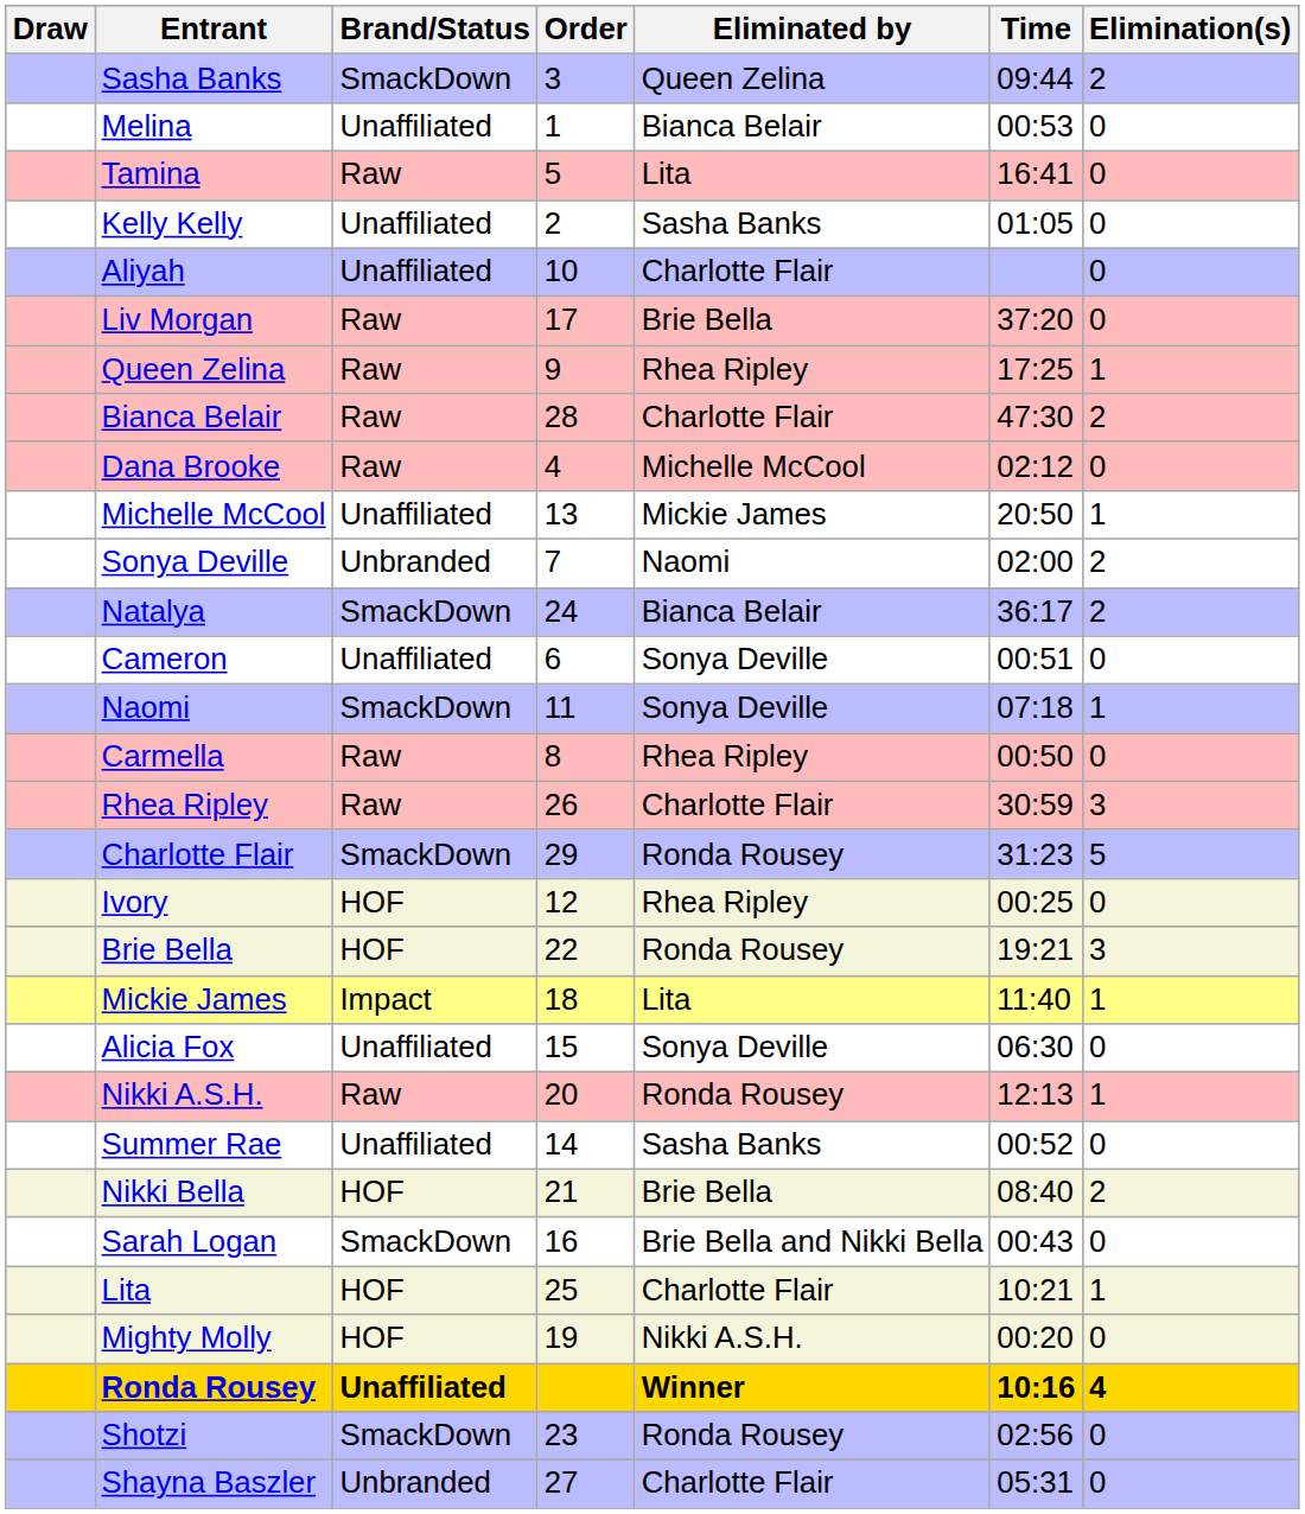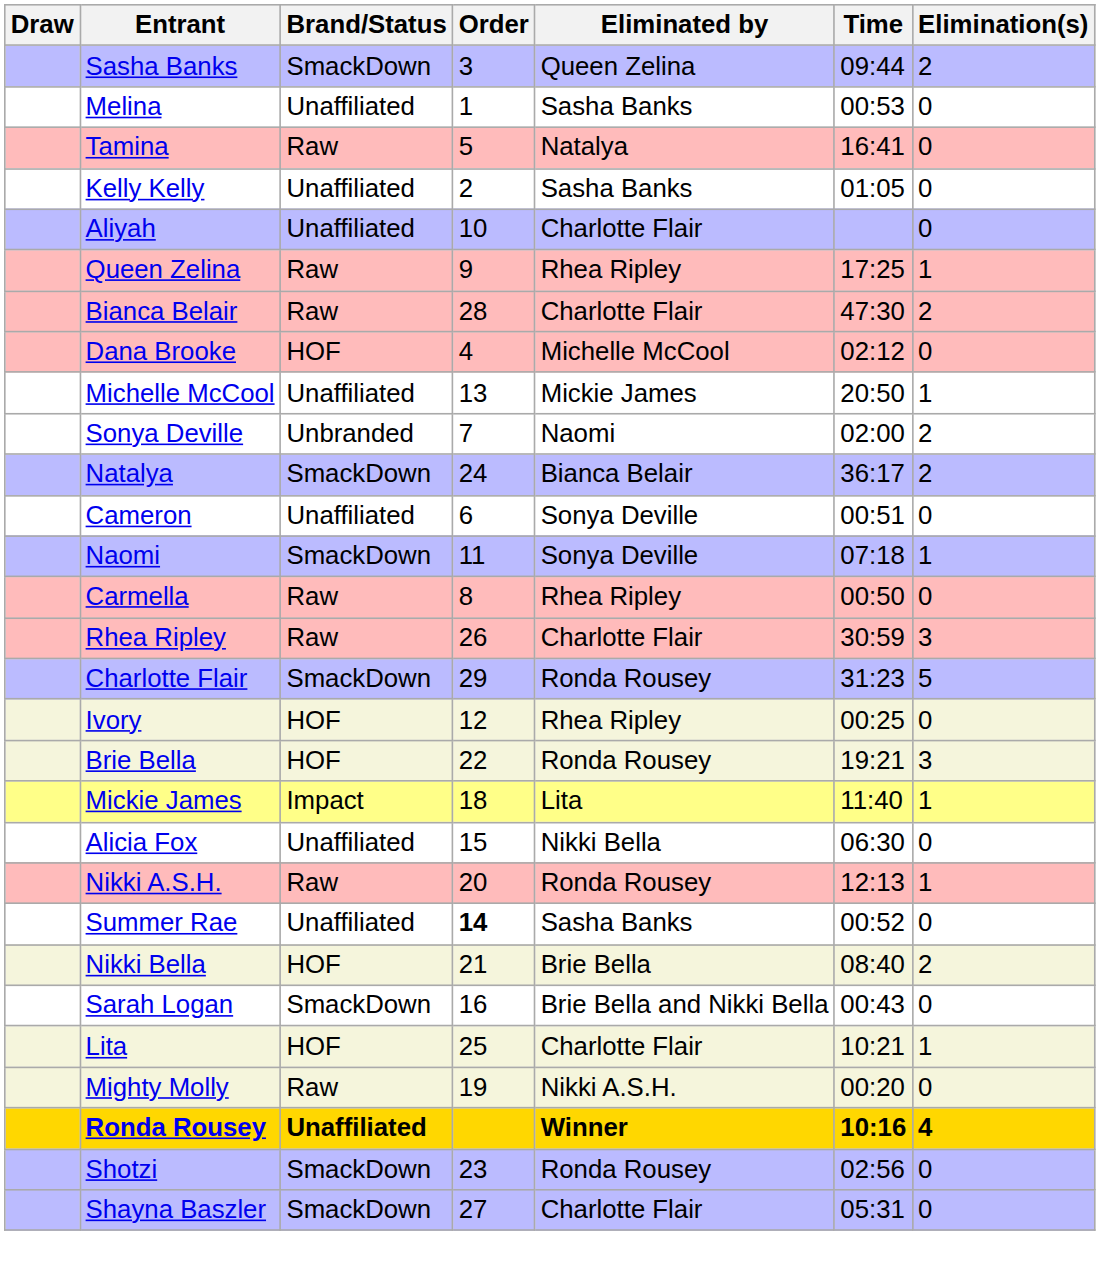 <table class="wikitable sortable">
 <tr>
 <th>Draw</th>
 <th>Entrant</th>
 <th>Brand/Status</th>
 <th>Order</th>
 <th>Eliminated by</th>
 <th>Time</th>
 <th>Elimination(s)</th>
 </tr>
 <tr style="background: #BBF">
 <td></td>
 <td><a href='#'>Sasha Banks</a></td>
 <td>SmackDown</td>
 <td>3</td>
 <td>Queen Zelina</td>
 <td>09:44</td>
 <td>2</td>
 </tr>
 <tr style="background: #FFF">
 <td></td>
 <td><a href='#'>Melina</a></td>
 <td>Unaffiliated</td>
 <td>1</td>
-<td>Bianca Belair</td>
+<td>Sasha Banks</td>
 <td>00:53</td>
 <td>0</td>
 </tr>
 <tr style="background: #FBB">
 <td></td>
 <td><a href='#'>Tamina</a></td>
 <td>Raw</td>
 <td>5</td>
-<td>Lita</td>
+<td>Natalya</td>
 <td>16:41</td>
 <td>0</td>
 </tr>
 <tr style="background: #FFF">
 <td></td>
 <td><a href='#'>Kelly Kelly</a></td>
 <td>Unaffiliated</td>
 <td>2</td>
 <td>Sasha Banks</td>
 <td>01:05</td>
 <td>0</td>
 </tr>
 <tr style="background: #BBF">
 <td></td>
 <td><a href='#'>Aliyah</a></td>
 <td>Unaffiliated</td>
 <td>10</td>
 <td>Charlotte Flair</td>
 <td></td>
 <td>0</td>
 </tr>
 <tr style="background: #FBB">
 <td></td>
-<td><a href='#'>Liv Morgan</a></td>
-<td>Raw</td>
-<td>17</td>
-<td>Brie Bella</td>
-<td>37:20</td>
-<td>0</td>
-</tr>
-<tr style="background: #FBB">
-<td></td>
 <td><a href='#'>Queen Zelina</a></td>
 <td>Raw</td>
 <td>9</td>
 <td>Rhea Ripley</td>
 <td>17:25</td>
 <td>1</td>
 </tr>
 <tr style="background: #FBB">
 <td></td>
 <td><a href='#'>Bianca Belair</a></td>
 <td>Raw</td>
 <td>28</td>
 <td>Charlotte Flair</td>
 <td>47:30</td>
 <td>2</td>
 </tr>
 <tr style="background: #FBB">
 <td></td>
 <td><a href='#'>Dana Brooke</a></td>
-<td>Raw</td>
+<td>HOF</td>
 <td>4</td>
 <td>Michelle McCool</td>
 <td>02:12</td>
 <td>0</td>
 </tr>
 <tr style="background: #FFF">
 <td></td>
 <td><a href='#'>Michelle McCool</a></td>
 <td>Unaffiliated</td>
 <td>13</td>
 <td>Mickie James</td>
 <td>20:50</td>
 <td>1</td>
 </tr>
 <tr style="background: #FFF">
 <td></td>
 <td><a href='#'>Sonya Deville</a></td>
 <td>Unbranded</td>
 <td>7</td>
 <td>Naomi</td>
 <td>02:00</td>
 <td>2</td>
 </tr>
 <tr style="background: #BBF">
 <td></td>
 <td><a href='#'>Natalya</a></td>
 <td>SmackDown</td>
 <td>24</td>
 <td>Bianca Belair</td>
 <td>36:17</td>
 <td>2</td>
 </tr>
 <tr style="background: #FFF">
 <td></td>
 <td><a href='#'>Cameron</a></td>
 <td>Unaffiliated</td>
 <td>6</td>
 <td>Sonya Deville</td>
 <td>00:51</td>
 <td>0</td>
 </tr>
 <tr style="background: #BBF">
 <td></td>
 <td><a href='#'>Naomi</a></td>
 <td>SmackDown</td>
 <td>11</td>
 <td>Sonya Deville</td>
 <td>07:18</td>
 <td>1</td>
 </tr>
 <tr style="background: #FBB">
 <td></td>
 <td><a href='#'>Carmella</a></td>
 <td>Raw</td>
 <td>8</td>
 <td>Rhea Ripley</td>
 <td>00:50</td>
 <td>0</td>
 </tr>
 <tr style="background: #FBB">
 <td></td>
 <td><a href='#'>Rhea Ripley</a></td>
 <td>Raw</td>
 <td>26</td>
 <td>Charlotte Flair</td>
 <td>30:59</td>
 <td>3</td>
 </tr>
 <tr style="background: #BBF">
 <td></td>
 <td><a href='#'>Charlotte Flair</a></td>
 <td>SmackDown</td>
 <td>29</td>
 <td>Ronda Rousey</td>
 <td>31:23</td>
 <td>5</td>
 </tr>
 <tr style="background: beige;">
 <td></td>
 <td><a href='#'>Ivory</a></td>
 <td>HOF</td>
 <td>12</td>
 <td>Rhea Ripley</td>
 <td>00:25</td>
 <td>0</td>
 </tr>
 <tr style="background: beige;">
 <td></td>
 <td><a href='#'>Brie Bella</a></td>
 <td>HOF</td>
 <td>22</td>
 <td>Ronda Rousey</td>
 <td>19:21</td>
 <td>3</td>
 </tr>
 <tr style="background: #FF8">
 <td></td>
 <td><a href='#'>Mickie James</a></td>
 <td>Impact</td>
 <td>18</td>
 <td>Lita</td>
 <td>11:40</td>
 <td>1</td>
 </tr>
 <tr style="background: #FFF">
 <td></td>
 <td><a href='#'>Alicia Fox</a></td>
 <td>Unaffiliated</td>
 <td>15</td>
-<td>Sonya Deville</td>
+<td>Nikki Bella</td>
 <td>06:30</td>
 <td>0</td>
 </tr>
 <tr style="background: #FBB">
 <td></td>
 <td><a href='#'>Nikki A.S.H.</a></td>
 <td>Raw</td>
 <td>20</td>
 <td>Ronda Rousey</td>
 <td>12:13</td>
 <td>1</td>
 </tr>
 <tr style="background: #FFF">
 <td></td>
 <td><a href='#'>Summer Rae</a></td>
 <td>Unaffiliated</td>
-<td>14</td>
+<td><strong>14</strong></td>
 <td>Sasha Banks</td>
 <td>00:52</td>
 <td>0</td>
 </tr>
 <tr style="background: beige;">
 <td></td>
 <td><a href='#'>Nikki Bella</a></td>
 <td>HOF</td>
 <td>21</td>
 <td>Brie Bella</td>
 <td>08:40</td>
 <td>2</td>
 </tr>
 <tr style="background: #FFF">
 <td></td>
 <td><a href='#'>Sarah Logan</a></td>
 <td>SmackDown</td>
 <td>16</td>
 <td>Brie Bella and Nikki Bella</td>
 <td>00:43</td>
 <td>0</td>
 </tr>
 <tr style="background: beige;">
 <td></td>
 <td><a href='#'>Lita</a></td>
 <td>HOF</td>
 <td>25</td>
 <td>Charlotte Flair</td>
 <td>10:21</td>
 <td>1</td>
 </tr>
 <tr style="background: beige;">
 <td></td>
 <td><a href='#'>Mighty Molly</a></td>
-<td>HOF</td>
+<td>Raw</td>
 <td>19</td>
 <td>Nikki A.S.H.</td>
 <td>00:20</td>
 <td>0</td>
 </tr>
 <tr style="background: gold">
 <td><strong></strong></td>
 <td><strong><a href='#'>Ronda Rousey</a></strong></td>
 <td><strong>Unaffiliated</strong></td>
 <td><strong></strong></td>
 <td><strong>Winner</strong></td>
 <td><strong>10:16</strong></td>
 <td><strong>4</strong></td>
 </tr>
 <tr style="background: #BBF">
 <td></td>
 <td><a href='#'>Shotzi</a></td>
 <td>SmackDown</td>
 <td>23</td>
 <td>Ronda Rousey</td>
 <td>02:56</td>
 <td>0</td>
 </tr>
 <tr style="background: #BBF">
 <td></td>
 <td><a href='#'>Shayna Baszler</a></td>
-<td>Unbranded</td>
+<td>SmackDown</td>
 <td>27</td>
 <td>Charlotte Flair</td>
 <td>05:31</td>
 <td>0</td>
 </tr>
 </table>
